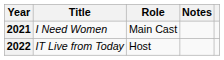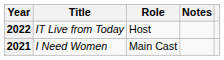 <table class="wikitable  plainrowheaders">
 <tr>
 <th scope="col">Year</th>
 <th scope="col">Title</th>
 <th scope="col">Role</th>
 <th scope="col">Notes</th>
 <th scope="col" class="unsortable"></th>
 </tr>
 <tr>
+<th scope="row">2022</th>
+<td><em>IT Live from Today</em></td>
+<td>Host</td>
+<td></td>
+<td></td>
+</tr>
+<tr>
 <th scope="row">2021</th>
 <td><em>I Need Women</em></td>
 <td>Main Cast</td>
 <td></td>
 <td></td>
 </tr>
-<tr>
-<th scope="row">2022</th>
-<td><em>IT Live from Today</em></td>
-<td>Host</td>
-<td></td>
-<td></td>
-</tr>
 </table>
